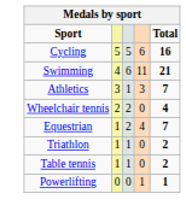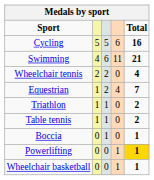 <table class="wikitable" style="font-size:85%; float:right">
 <tr style="background:#efefef;">
 <th colspan=5>Medals by sport</th>
 </tr>
 <tr style="text-align:center;">
 <td><strong>Sport</strong></td>
 <td bgcolor=#f7f6a8></td>
 <td bgcolor=#dce5e5></td>
 <td bgcolor=#ffdab9></td>
 <td><strong>Total</strong></td>
 </tr>
 <tr style="text-align:center;">
 <td><a href='#'>Cycling</a></td>
 <td style="background:#F7F6A8;">5</td>
 <td style="background:#DCE5E5;">5</td>
 <td style="background:#FFDAB9;">6</td>
 <td><strong>16</strong></td>
 </tr>
 <tr style="text-align:center;">
 <td><a href='#'>Swimming</a></td>
 <td style="background:#F7F6A8;">4</td>
 <td style="background:#DCE5E5;">6</td>
 <td style="background:#FFDAB9;">11</td>
 <td><strong>21</strong></td>
-</tr>
-<tr style="text-align:center;">
-<td><a href='#'>Athletics</a></td>
-<td style="background:#F7F6A8;">3</td>
-<td style="background:#DCE5E5;">1</td>
-<td style="background:#FFDAB9;">3</td>
-<td><strong>7</strong></td>
 </tr>
 <tr style="text-align:center;">
 <td><a href='#'>Wheelchair tennis</a></td>
 <td style="background:#F7F6A8;">2</td>
 <td style="background:#DCE5E5;">2</td>
 <td style="background:#FFDAB9;">0</td>
 <td><strong>4</strong></td>
 </tr>
 <tr style="text-align:center;">
 <td><a href='#'>Equestrian</a></td>
 <td style="background:#F7F6A8;">1</td>
 <td style="background:#DCE5E5;">2</td>
 <td style="background:#FFDAB9;">4</td>
 <td><strong>7</strong></td>
 </tr>
 <tr style="text-align:center;">
 <td><a href='#'>Triathlon</a></td>
 <td style="background:#F7F6A8;">1</td>
 <td style="background:#DCE5E5;">1</td>
 <td style="background:#FFDAB9;">0</td>
 <td><strong>2</strong></td>
 </tr>
 <tr style="text-align:center;">
 <td><a href='#'>Table tennis</a></td>
 <td style="background:#F7F6A8;">1</td>
 <td style="background:#DCE5E5;">1</td>
 <td style="background:#FFDAB9;">0</td>
 <td><strong>2</strong></td>
 </tr>
 <tr style="text-align:center;">
+<td><a href='#'>Boccia</a></td>
+<td style="background:#F7F6A8;">0</td>
+<td style="background:#DCE5E5;">1</td>
+<td style="background:#FFDAB9;">0</td>
+<td><strong>1</strong></td>
+</tr>
+<tr style="text-align:center;">
 <td><a href='#'>Powerlifting</a></td>
+<td style="background:#F7F6A8;">0</td>
+<td style="background:#DCE5E5;">0</td>
+<td style="background:#FFDAB9;">1</td>
+<td style="background: gold;"><strong>1</strong></td>
+</tr>
+<tr style="text-align:center;">
+<td><a href='#'>Wheelchair basketball</a></td>
 <td style="background:#F7F6A8;">0</td>
 <td style="background:#DCE5E5;">0</td>
 <td style="background:#FFDAB9;">1</td>
 <td><strong>1</strong></td>
 </tr>
 </table>
